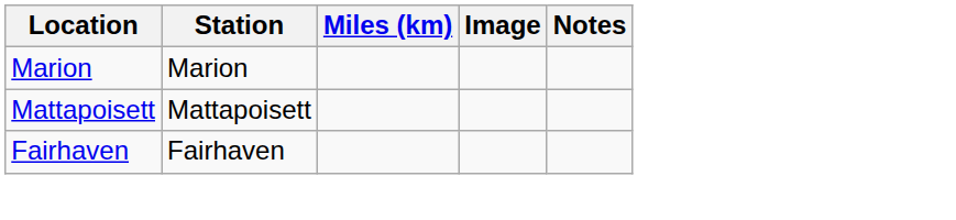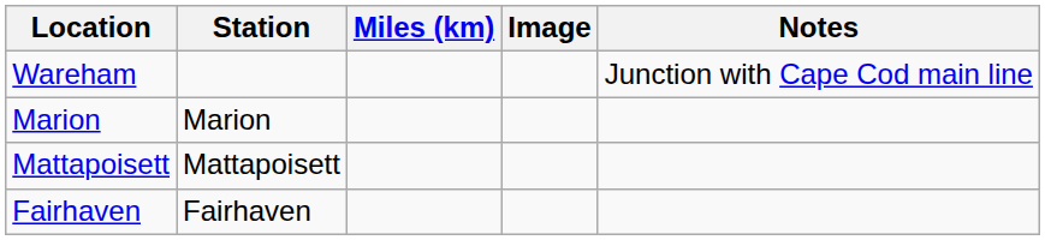 <table class="wikitable">
 <tr>
 <th>Location</th>
 <th>Station</th>
 <th><a href='#'>Miles (km)</a></th>
 <th>Image</th>
 <th>Notes</th>
+</tr>
+<tr>
+<td><a href='#'>Wareham</a></td>
+<td></td>
+<td></td>
+<td></td>
+<td>Junction with <a href='#'>Cape Cod main line</a></td>
 </tr>
 <tr>
 <td><a href='#'>Marion</a></td>
 <td>Marion</td>
 <td></td>
 <td></td>
 <td></td>
 </tr>
 <tr>
 <td><a href='#'>Mattapoisett</a></td>
 <td>Mattapoisett</td>
 <td></td>
 <td></td>
 <td></td>
 </tr>
 <tr>
 <td><a href='#'>Fairhaven</a></td>
 <td>Fairhaven</td>
 <td></td>
 <td></td>
 <td></td>
 </tr>
 </table>
